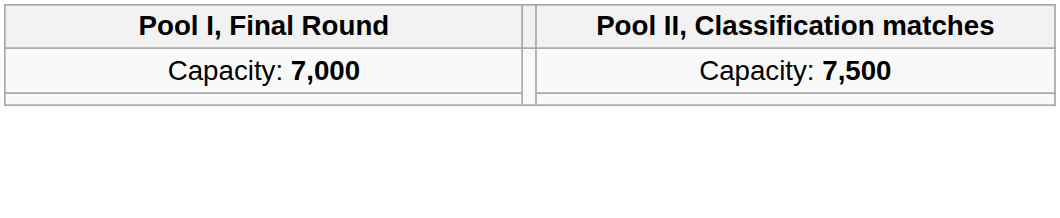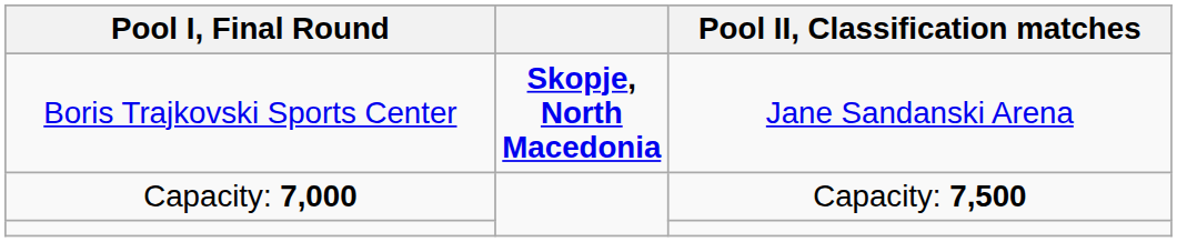 <table class="wikitable" style="text-align: center;">
 <tr>
 <th colspan="1" style="width: 50%;">Pool I, Final Round</th>
 <th></th>
 <th colspan="1" style="width: 50%;">Pool II, Classification matches</th>
+</tr>
+<tr>
+<td><a href='#'>Boris Trajkovski Sports Center</a></td>
+<td><strong> <a href='#'>Skopje</a>, <a href='#'>North Macedonia</a></strong></td>
+<td><a href='#'>Jane Sandanski Arena</a></td>
 </tr>
 <tr>
 <td>Capacity: <strong>7,000</strong></td>
 <td rowspan="2"></td>
 <td>Capacity: <strong>7,500</strong></td>
 </tr>
 <tr>
 <td></td>
 <td></td>
 </tr>
 </table>
